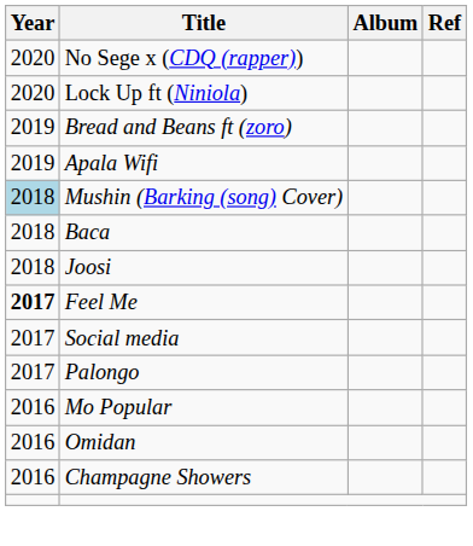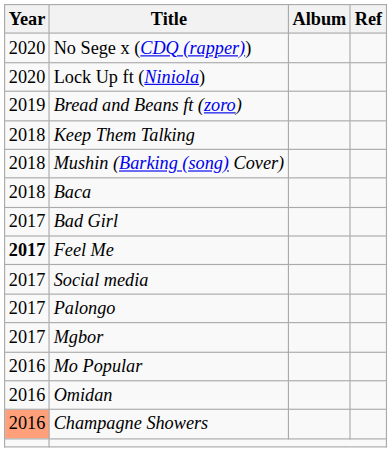 <table class="wikitable">
 <tr>
 <th>Year</th>
 <th>Title</th>
 <th>Album</th>
 <th>Ref</th>
 </tr>
 <tr>
 <td>2020</td>
 <td>No Sege x (<em><a href='#'>CDQ (rapper)</a></em>)</td>
 <td></td>
 <td></td>
 </tr>
 <tr>
 <td>2020</td>
 <td>Lock Up ft (<em><a href='#'>Niniola</a></em>)</td>
 <td></td>
 <td></td>
 </tr>
 <tr>
 <td>2019</td>
 <td><em>Bread and Beans ft (<a href='#'>zoro</a>)</em></td>
 <td></td>
 <td></td>
 </tr>
 <tr>
-<td>2019</td>
-<td><em>Apala Wifi</em></td>
+<td>2018</td>
+<td><em>Keep Them Talking</em></td>
 <td></td>
 <td></td>
 </tr>
 <tr>
-<td style="background: lightblue;">2018</td>
+<td>2018</td>
 <td><em>Mushin (<a href='#'>Barking (song)</a> Cover)</em></td>
 <td></td>
 <td></td>
 </tr>
 <tr>
 <td>2018</td>
 <td><em>Baca</em></td>
 <td></td>
 <td></td>
 </tr>
 <tr>
-<td>2018</td>
-<td><em>Joosi</em></td>
+<td>2017</td>
+<td><em>Bad Girl</em></td>
 <td></td>
 <td></td>
 </tr>
 <tr>
 <td><strong>2017</strong></td>
 <td><em>Feel Me</em></td>
 <td></td>
 <td></td>
 </tr>
 <tr>
 <td>2017</td>
 <td><em>Social media</em></td>
 <td></td>
 <td></td>
 </tr>
 <tr>
 <td>2017</td>
 <td><em>Palongo</em></td>
 <td></td>
 <td></td>
 </tr>
 <tr>
+<td>2017</td>
+<td><em>Mgbor</em></td>
+<td></td>
+<td></td>
+</tr>
+<tr>
 <td>2016</td>
 <td><em>Mo Popular</em></td>
 <td></td>
 <td></td>
 </tr>
 <tr>
 <td>2016</td>
 <td><em>Omidan</em></td>
 <td></td>
 <td></td>
 </tr>
 <tr>
-<td>2016</td>
+<td style="background: lightsalmon;">2016</td>
 <td><em>Champagne Showers</em></td>
 <td></td>
 <td></td>
 </tr>
 <tr>
 <td></td>
 </tr>
 </table>
